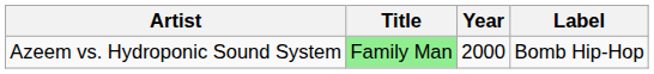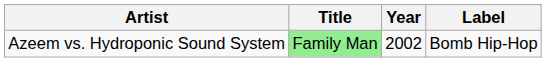 <table class="wikitable">
 <tr>
 <th>Artist</th>
 <th>Title</th>
 <th>Year</th>
 <th>Label</th>
 </tr>
 <tr>
 <td>Azeem vs. Hydroponic Sound System</td>
 <td style="background: lightgreen;">Family Man</td>
-<td>2000</td>
+<td>2002</td>
 <td>Bomb Hip-Hop</td>
 </tr>
 </table>
